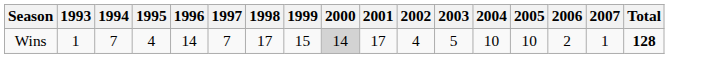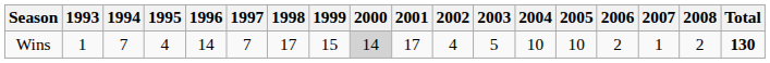 <table class=wikitable>
 <tr>
 <th>Season</th>
 <th>1993</th>
 <th>1994</th>
 <th>1995</th>
 <th>1996</th>
 <th>1997</th>
 <th>1998</th>
 <th>1999</th>
 <th>2000</th>
 <th>2001</th>
 <th>2002</th>
 <th>2003</th>
 <th>2004</th>
 <th>2005</th>
 <th>2006</th>
 <th>2007</th>
+<th>2008</th>
 <th><strong>Total</strong></th>
 </tr>
 <tr align=center>
 <td>Wins</td>
 <td>1</td>
 <td>7</td>
 <td>4</td>
 <td>14</td>
 <td>7</td>
 <td>17</td>
 <td>15</td>
 <td style="background: lightgrey;">14</td>
 <td>17</td>
 <td>4</td>
 <td>5</td>
 <td>10</td>
 <td>10</td>
 <td>2</td>
 <td>1</td>
-<td><strong>128</strong></td>
+<td>2</td>
+<td><strong>130</strong></td>
 </tr>
 </table>
